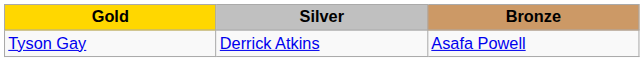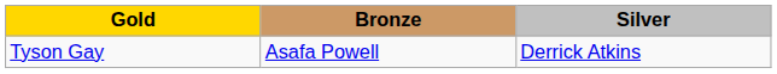 <table class="wikitable" style="text-align:left">
 <tr align="center">
 <td width=200 bgcolor=gold><strong>Gold</strong></td>
+<td width=200 bgcolor=CC9966><strong>Bronze</strong></td>
 <td width=200 bgcolor=silver><strong>Silver</strong></td>
-<td width=200 bgcolor=CC9966><strong>Bronze</strong></td>
 </tr>
 <tr>
 <td><a href='#'>Tyson Gay</a><br><em></em></td>
+<td><a href='#'>Asafa Powell</a><br><em></em></td>
 <td><a href='#'>Derrick Atkins</a><br><em></em></td>
-<td><a href='#'>Asafa Powell</a><br><em></em></td>
 </tr>
 </table>
